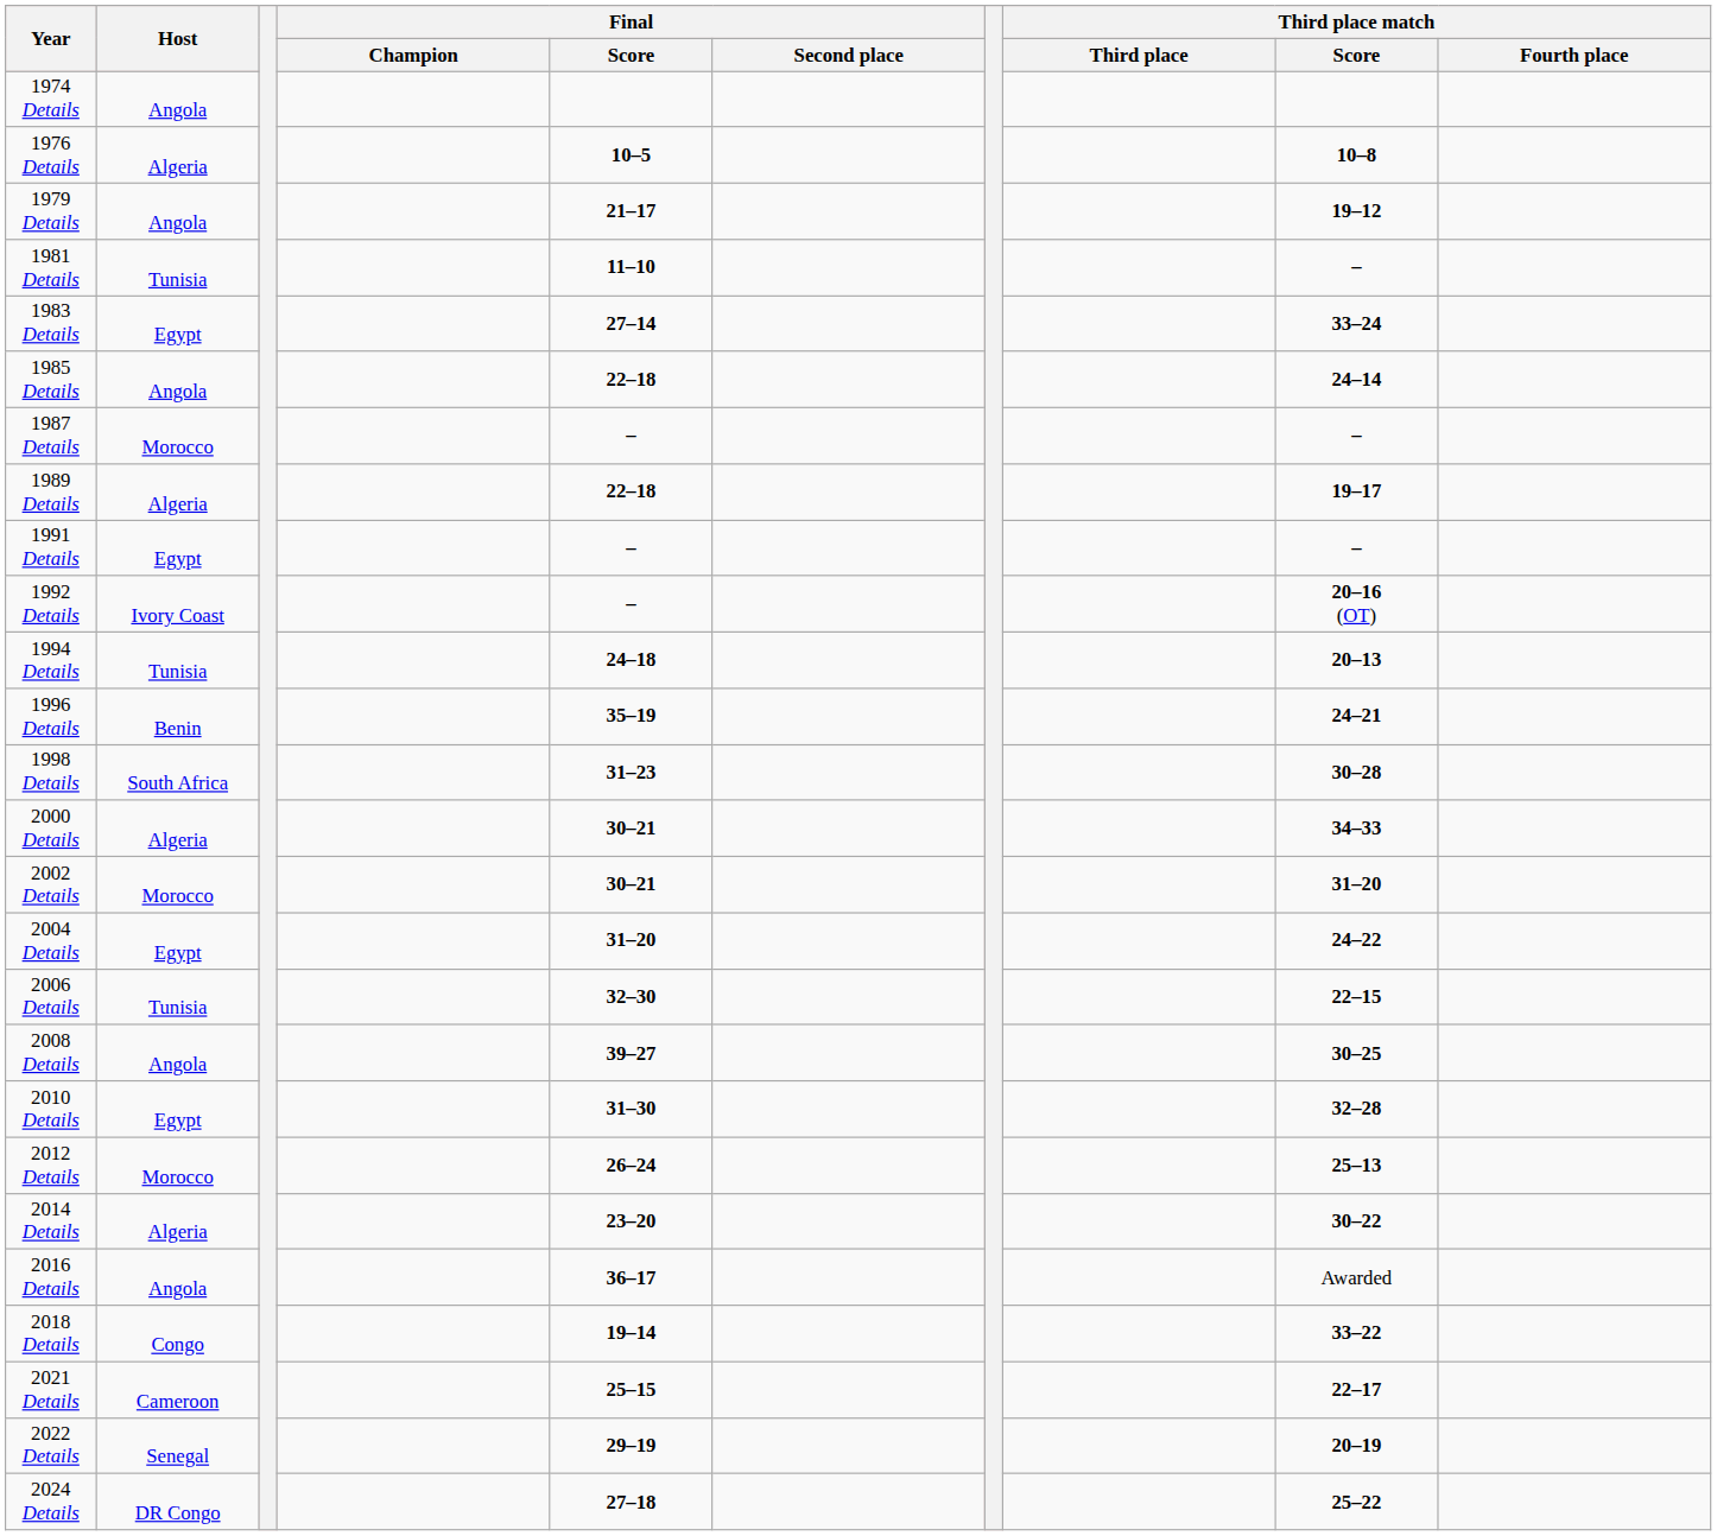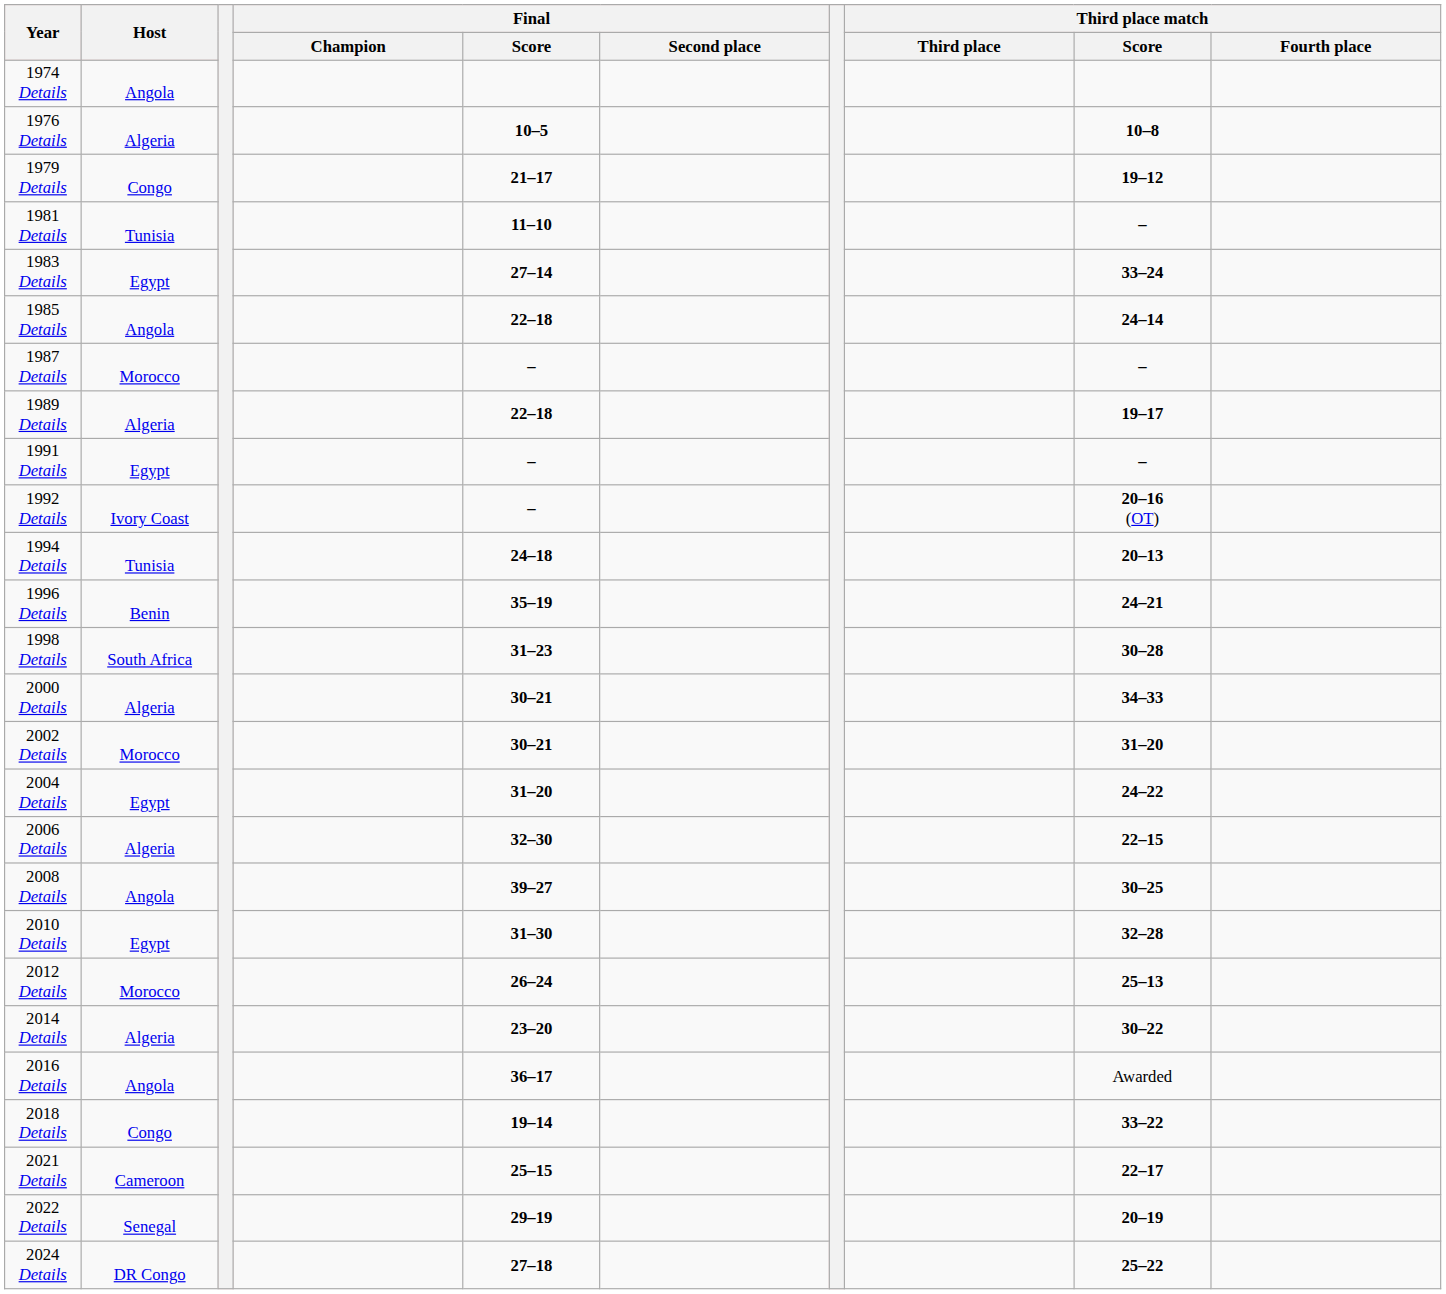 <table class="wikitable" style="font-size:90%; width: 98%; text-align: center;">
 <tr bgcolor=#EFC1C4>
 <th rowspan=2 width=5%>Year</th>
 <th rowspan=2 width=9%>Host</th>
 <th width=1% rowspan=28 bgcolor=ffffff></th>
 <th colspan=3>Final</th>
 <th width=1% rowspan=28 bgcolor=ffffff></th>
 <th colspan=3>Third place match</th>
 </tr>
 <tr bgcolor=#EFEFEF>
 <th width=15%>Champion</th>
 <th width=9%>Score</th>
 <th width=15%>Second place</th>
 <th width=15%>Third place</th>
 <th width=9%>Score</th>
 <th width=15%>Fourth place</th>
 </tr>
 <tr>
 <td>1974<br><em><a href='#'>Details</a></em></td>
 <td><br><a href='#'>Angola</a></td>
 <td><strong></strong></td>
 <td><big></big></td>
 <td></td>
 <td></td>
 <td><big><em></em></big></td>
 <td></td>
 </tr>
 <tr>
 <td>1976<br><em><a href='#'>Details</a></em></td>
 <td><br><a href='#'>Algeria</a></td>
 <td><strong></strong></td>
 <td><strong>10–5</strong></td>
 <td></td>
 <td></td>
 <td><strong>10–8</strong></td>
 <td></td>
 </tr>
 <tr>
 <td>1979<br><em><a href='#'>Details</a></em></td>
-<td><br><a href='#'>Angola</a></td>
+<td><br><a href='#'>Congo</a></td>
 <td><strong></strong></td>
 <td><strong>21–17</strong></td>
 <td></td>
 <td></td>
 <td><strong>19–12</strong></td>
 <td></td>
 </tr>
 <tr>
 <td>1981<br><em><a href='#'>Details</a></em></td>
 <td><br><a href='#'>Tunisia</a></td>
 <td><strong></strong></td>
 <td><strong>11–10</strong></td>
 <td></td>
 <td></td>
 <td><strong>–</strong></td>
 <td></td>
 </tr>
 <tr>
 <td>1983<br><em><a href='#'>Details</a></em></td>
 <td><br><a href='#'>Egypt</a></td>
 <td><strong></strong></td>
 <td><strong>27–14</strong></td>
 <td></td>
 <td></td>
 <td><strong>33–24</strong></td>
 <td></td>
 </tr>
 <tr>
 <td>1985<br><em><a href='#'>Details</a></em></td>
 <td><br><a href='#'>Angola</a></td>
 <td><strong></strong></td>
 <td><strong>22–18</strong></td>
 <td></td>
 <td></td>
 <td><strong>24–14</strong></td>
 <td></td>
 </tr>
 <tr>
 <td>1987<br><em><a href='#'>Details</a></em></td>
 <td><br><a href='#'>Morocco</a></td>
 <td><strong></strong></td>
 <td><strong>–</strong></td>
 <td></td>
 <td></td>
 <td><strong>–</strong></td>
 <td></td>
 </tr>
 <tr>
 <td>1989<br><em><a href='#'>Details</a></em></td>
 <td><br><a href='#'>Algeria</a></td>
 <td><strong></strong></td>
 <td><strong>22–18</strong></td>
 <td></td>
 <td></td>
 <td><strong>19–17</strong></td>
 <td></td>
 </tr>
 <tr>
 <td>1991<br><em><a href='#'>Details</a></em></td>
 <td><br><a href='#'>Egypt</a></td>
 <td><strong></strong></td>
 <td><strong>–</strong></td>
 <td></td>
 <td></td>
 <td><strong>–</strong></td>
 <td></td>
 </tr>
 <tr>
 <td>1992<br><em><a href='#'>Details</a></em></td>
 <td><br><a href='#'>Ivory Coast</a></td>
 <td><strong></strong></td>
 <td><strong>–</strong></td>
 <td></td>
 <td></td>
 <td><strong>20–16</strong><br>(<a href='#'>OT</a>)</td>
 <td></td>
 </tr>
 <tr>
 <td>1994<br><em><a href='#'>Details</a></em></td>
 <td><br><a href='#'>Tunisia</a></td>
 <td><strong></strong></td>
 <td><strong>24–18</strong></td>
 <td></td>
 <td></td>
 <td><strong>20–13</strong></td>
 <td></td>
 </tr>
 <tr>
 <td>1996<br><em><a href='#'>Details</a></em></td>
 <td><br><a href='#'>Benin</a></td>
 <td><strong></strong></td>
 <td><strong>35–19</strong></td>
 <td></td>
 <td></td>
 <td><strong>24–21</strong></td>
 <td></td>
 </tr>
 <tr>
 <td>1998<br><em><a href='#'>Details</a></em></td>
 <td><br><a href='#'>South Africa</a></td>
 <td><strong></strong></td>
 <td><strong>31–23</strong></td>
 <td></td>
 <td></td>
 <td><strong>30–28</strong></td>
 <td></td>
 </tr>
 <tr>
 <td>2000<br><em><a href='#'>Details</a></em></td>
 <td><br><a href='#'>Algeria</a></td>
 <td><strong></strong></td>
 <td><strong>30–21</strong></td>
 <td></td>
 <td></td>
 <td><strong>34–33</strong></td>
 <td></td>
 </tr>
 <tr>
 <td>2002<br><em><a href='#'>Details</a></em></td>
 <td><br><a href='#'>Morocco</a></td>
 <td><strong></strong></td>
 <td><strong>30–21</strong></td>
 <td></td>
 <td></td>
 <td><strong>31–20</strong></td>
 <td></td>
 </tr>
 <tr>
 <td>2004<br><em><a href='#'>Details</a></em></td>
 <td><br><a href='#'>Egypt</a></td>
 <td><strong></strong></td>
 <td><strong>31–20</strong></td>
 <td></td>
 <td></td>
 <td><strong>24–22</strong></td>
 <td></td>
 </tr>
 <tr>
 <td>2006<br><em><a href='#'>Details</a></em></td>
-<td><br><a href='#'>Tunisia</a></td>
+<td><br><a href='#'>Algeria</a></td>
 <td><strong></strong></td>
 <td><strong>32–30</strong></td>
 <td></td>
 <td></td>
 <td><strong>22–15</strong></td>
 <td></td>
 </tr>
 <tr>
 <td>2008<br><em><a href='#'>Details</a></em></td>
 <td><br><a href='#'>Angola</a></td>
 <td><strong></strong></td>
 <td><strong>39–27</strong></td>
 <td></td>
 <td></td>
 <td><strong>30–25</strong></td>
 <td></td>
 </tr>
 <tr>
 <td>2010<br><em><a href='#'>Details</a></em></td>
 <td><br><a href='#'>Egypt</a></td>
 <td><strong></strong></td>
 <td><strong>31–30</strong></td>
 <td></td>
 <td></td>
 <td><strong>32–28</strong></td>
 <td></td>
 </tr>
 <tr>
 <td>2012<br><em><a href='#'>Details</a></em></td>
 <td><br><a href='#'>Morocco</a></td>
 <td><strong></strong></td>
 <td><strong>26–24</strong></td>
 <td></td>
 <td></td>
 <td><strong>25–13</strong></td>
 <td></td>
 </tr>
 <tr>
 <td>2014<br><em><a href='#'>Details</a></em></td>
 <td><br><a href='#'>Algeria</a></td>
 <td><strong></strong></td>
 <td><strong>23–20</strong></td>
 <td></td>
 <td></td>
 <td><strong>30–22</strong></td>
 <td></td>
 </tr>
 <tr>
 <td>2016<br><em><a href='#'>Details</a></em></td>
 <td><br><a href='#'>Angola</a></td>
 <td><strong></strong></td>
 <td><strong>36–17</strong></td>
 <td></td>
 <td></td>
 <td>Awarded</td>
 <td></td>
 </tr>
 <tr>
 <td>2018<br><em><a href='#'>Details</a></em></td>
 <td><br><a href='#'>Congo</a></td>
 <td><strong></strong></td>
 <td><strong>19–14</strong></td>
 <td></td>
 <td></td>
 <td><strong>33–22</strong></td>
 <td></td>
 </tr>
 <tr>
 <td>2021<br><em><a href='#'>Details</a></em></td>
 <td><br><a href='#'>Cameroon</a></td>
 <td><strong></strong></td>
 <td><strong>25–15</strong></td>
 <td></td>
 <td></td>
 <td><strong>22–17</strong></td>
 <td></td>
 </tr>
 <tr>
 <td>2022<br><em><a href='#'>Details</a></em></td>
 <td><br><a href='#'>Senegal</a></td>
 <td><strong></strong></td>
 <td><strong>29–19</strong></td>
 <td></td>
 <td></td>
 <td><strong>20–19</strong></td>
 <td></td>
 </tr>
 <tr>
 <td>2024<br><em><a href='#'>Details</a></em></td>
 <td><br><a href='#'>DR Congo</a></td>
 <td><strong></strong></td>
 <td><strong>27–18</strong></td>
 <td></td>
 <td></td>
 <td><strong>25–22</strong></td>
 <td></td>
 </tr>
 </table>
